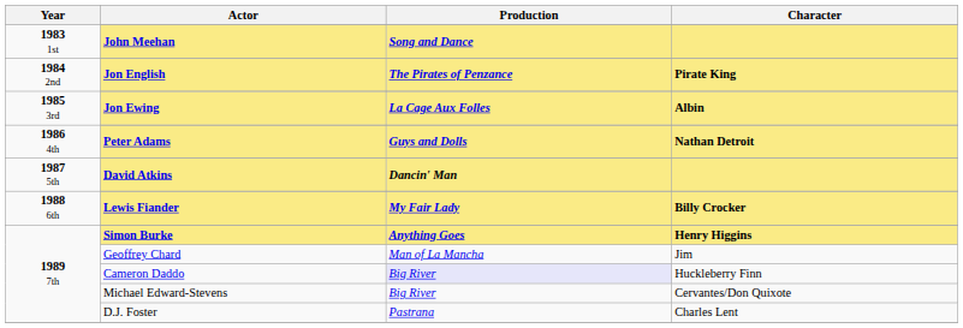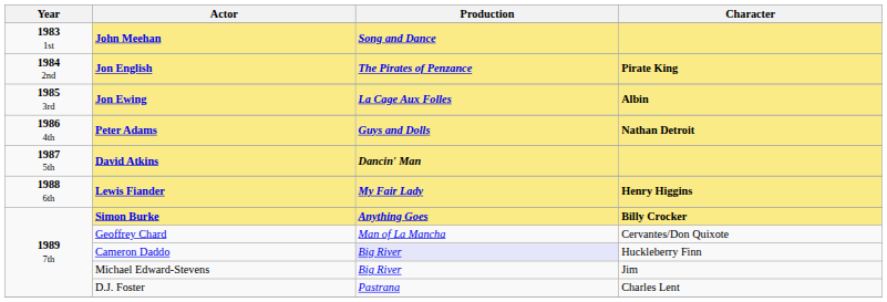 <table class="wikitable" style="width:98%;">
 <tr style="background:#bebebe;">
 <th style="width:10%;">Year</th>
 <th style="width:30%;">Actor</th>
 <th style="width:30%;">Production</th>
 <th style="width:30%;">Character</th>
 </tr>
 <tr>
 <td rowspan=2 style="text-align:center"><strong>1983</strong><br><small>1st</small></td>
 </tr>
 <tr style="background:#FAEB86"|>
 <td><a href='#'><strong>John Meehan</strong></a></td>
 <td><strong><em><a href='#'>Song and Dance</a></em></strong></td>
 <td></td>
 </tr>
 <tr>
 <td rowspan=2 style="text-align:center"><strong>1984</strong><br><small>2nd</small></td>
 </tr>
 <tr style="background:#FAEB86">
 <td><strong><a href='#'>Jon English</a></strong></td>
 <td><strong><em><a href='#'>The Pirates of Penzance</a></em></strong></td>
 <td><strong>Pirate King</strong></td>
 </tr>
 <tr>
 <td rowspan=2 style="text-align:center"><strong>1985</strong><br><small>3rd</small></td>
 </tr>
 <tr style="background:#FAEB86">
 <td><strong><a href='#'>Jon Ewing</a></strong></td>
 <td><strong><em><a href='#'>La Cage Aux Folles</a></em></strong></td>
 <td><strong>Albin</strong></td>
 </tr>
 <tr>
 <td rowspan=2 style="text-align:center"><strong>1986</strong><br><small>4th</small></td>
 </tr>
 <tr style="background:#FAEB86">
 <td><strong><a href='#'>Peter Adams</a></strong></td>
 <td><strong><em><a href='#'>Guys and Dolls</a></em></strong></td>
 <td><strong>Nathan Detroit</strong></td>
 </tr>
 <tr>
 <td rowspan=2 style="text-align:center"><strong>1987</strong><br><small>5th</small></td>
 </tr>
 <tr style="background:#FAEB86">
 <td><strong><a href='#'>David Atkins</a></strong></td>
 <td><strong><em>Dancin' Man</em></strong></td>
 <td></td>
 </tr>
 <tr>
 <td rowspan=2 style="text-align:center"><strong>1988</strong><br><small>6th</small></td>
 </tr>
 <tr style="background:#FAEB86">
 <td><strong><a href='#'>Lewis Fiander</a></strong></td>
 <td><strong><em><a href='#'>My Fair Lady</a></em></strong></td>
-<td><strong>Billy Crocker</strong></td>
+<td><strong>Henry Higgins</strong></td>
 </tr>
 <tr>
 <td rowspan=6 style="text-align:center"><strong>1989</strong><br><small>7th</small></td>
 </tr>
 <tr style="background:#FAEB86">
 <td><strong><a href='#'>Simon Burke</a></strong></td>
 <td><strong><em><a href='#'>Anything Goes</a></em></strong></td>
-<td><strong>Henry Higgins</strong></td>
+<td><strong>Billy Crocker</strong></td>
 </tr>
 <tr>
 <td><a href='#'>Geoffrey Chard</a></td>
 <td><em><a href='#'>Man of La Mancha</a></em></td>
-<td>Jim</td>
+<td>Cervantes/Don Quixote</td>
 </tr>
 <tr>
 <td><a href='#'>Cameron Daddo</a></td>
 <td style="background: lavender;"><em><a href='#'>Big River</a></em></td>
 <td>Huckleberry Finn</td>
 </tr>
 <tr>
 <td>Michael Edward-Stevens</td>
 <td><em><a href='#'>Big River</a></em></td>
-<td>Cervantes/Don Quixote</td>
+<td>Jim</td>
 </tr>
 <tr>
 <td>D.J. Foster</td>
 <td><em><a href='#'>Pastrana</a></em></td>
 <td>Charles Lent</td>
 </tr>
 <tr>
 </tr>
 </table>
